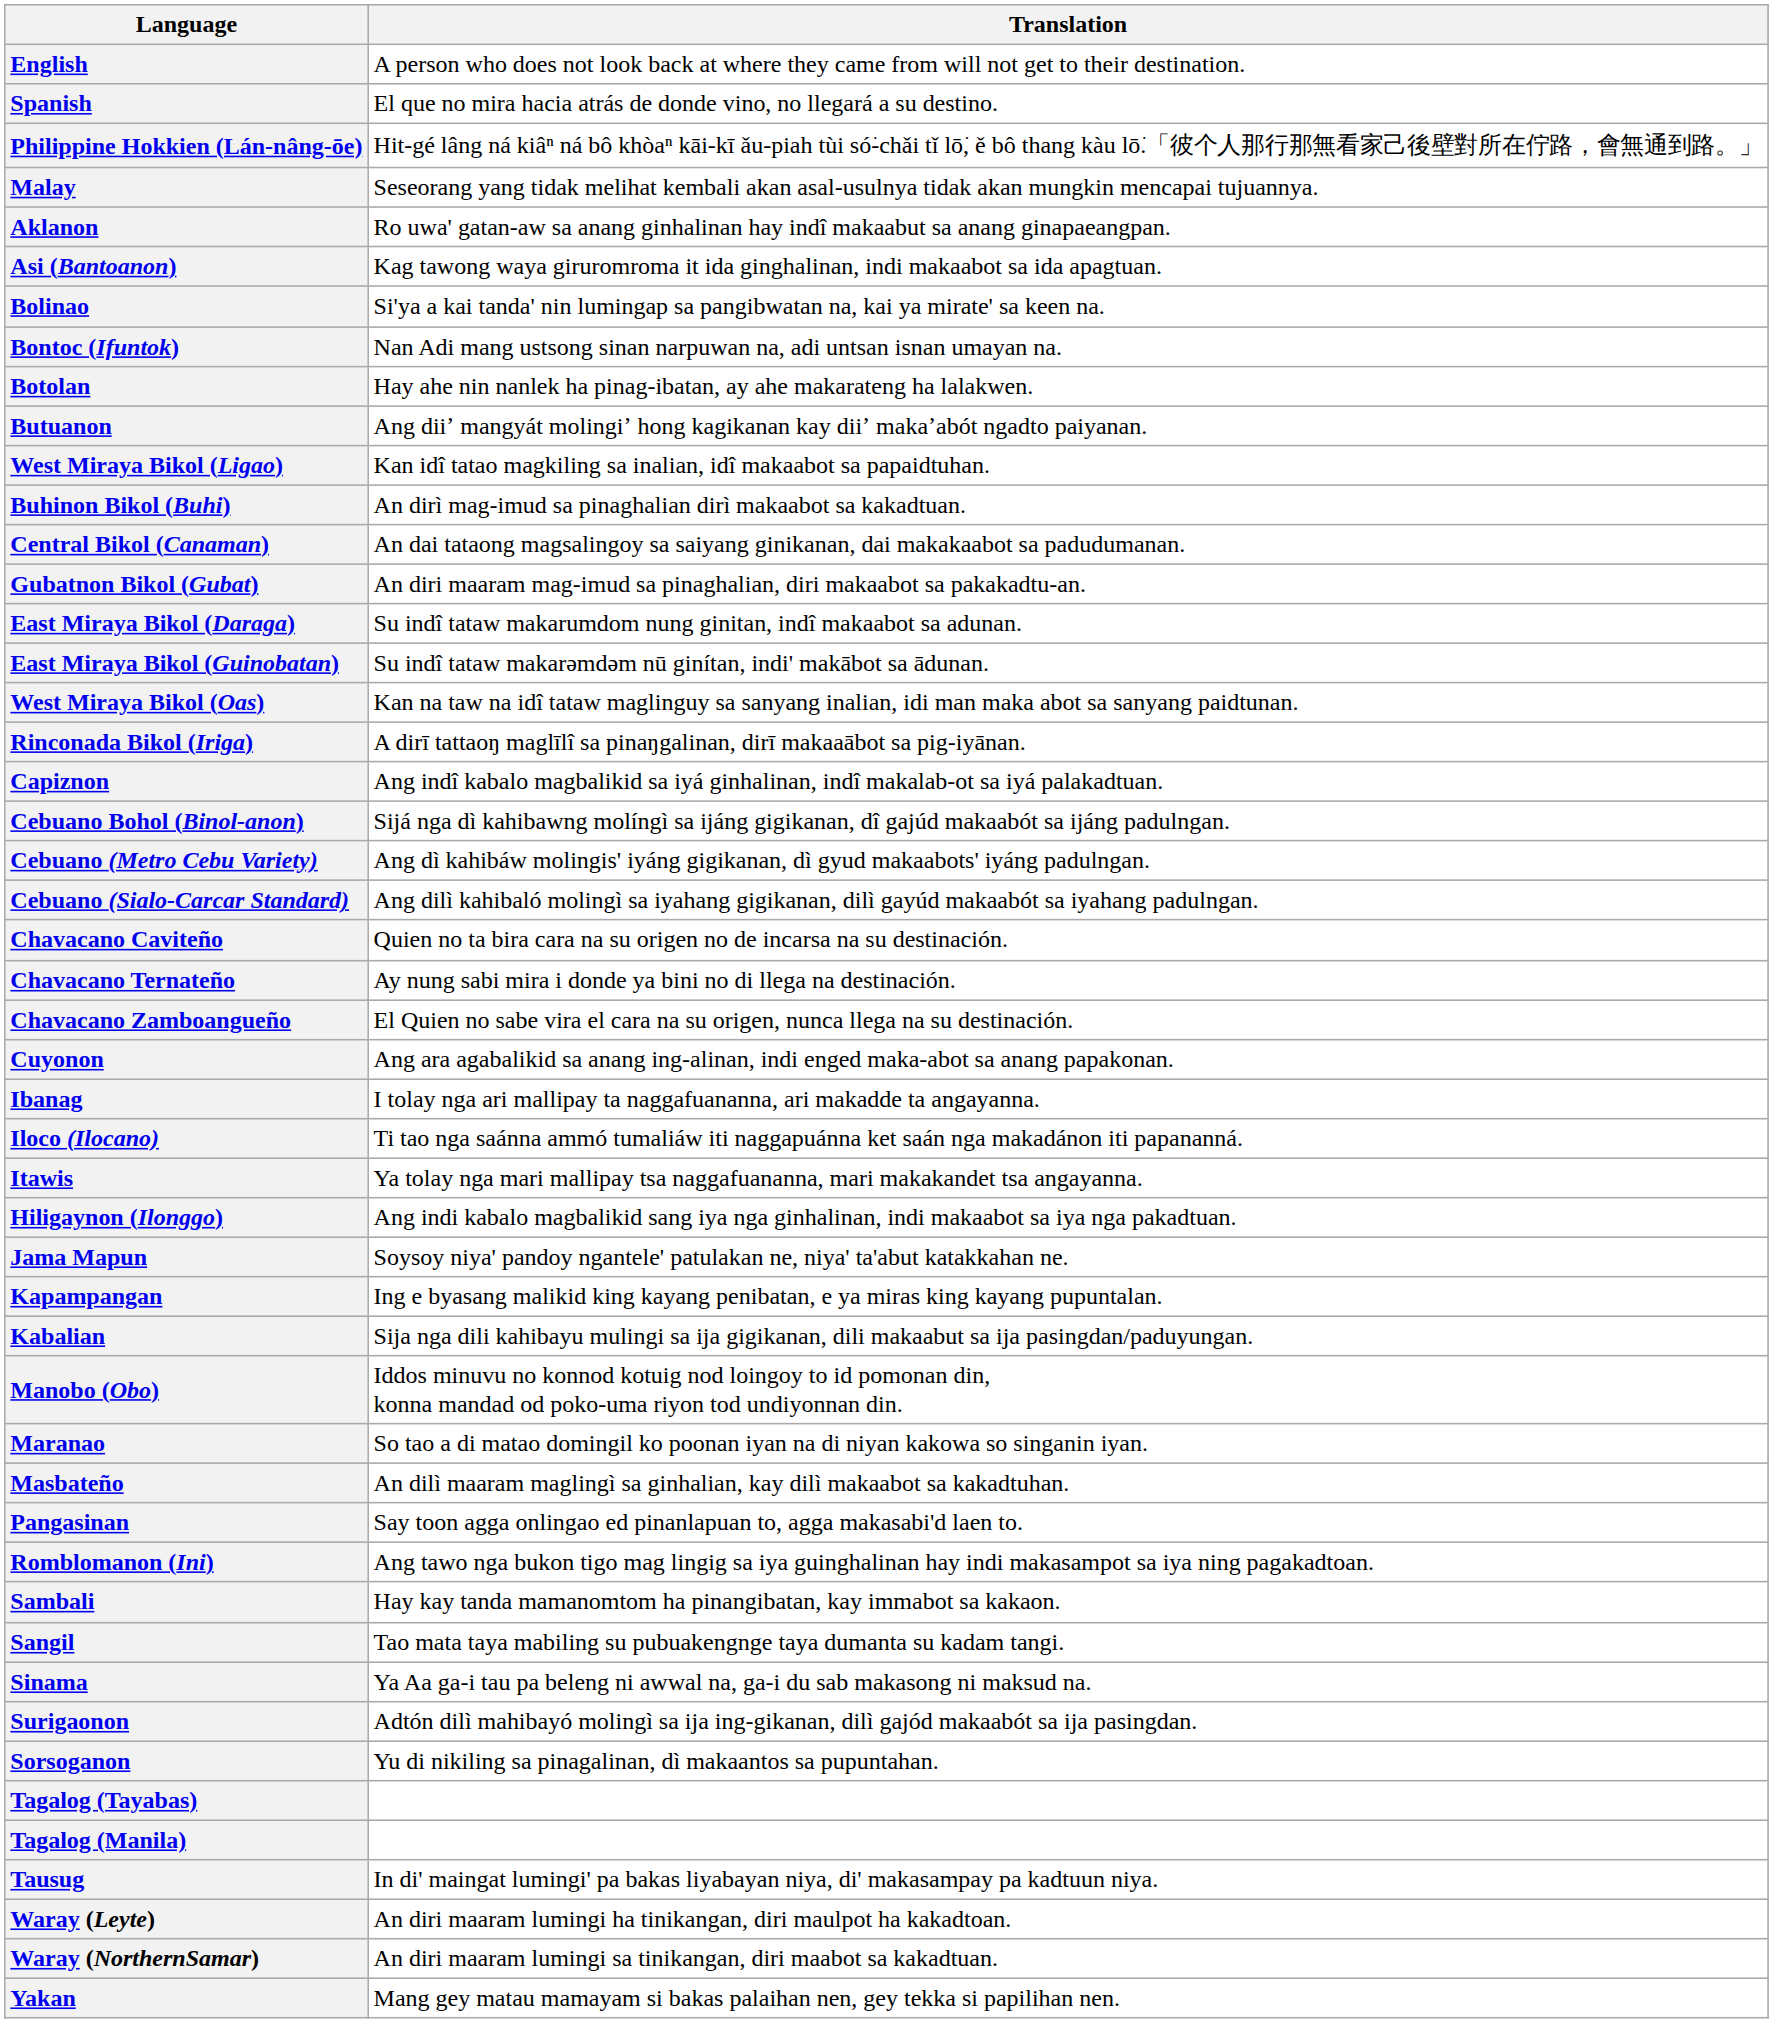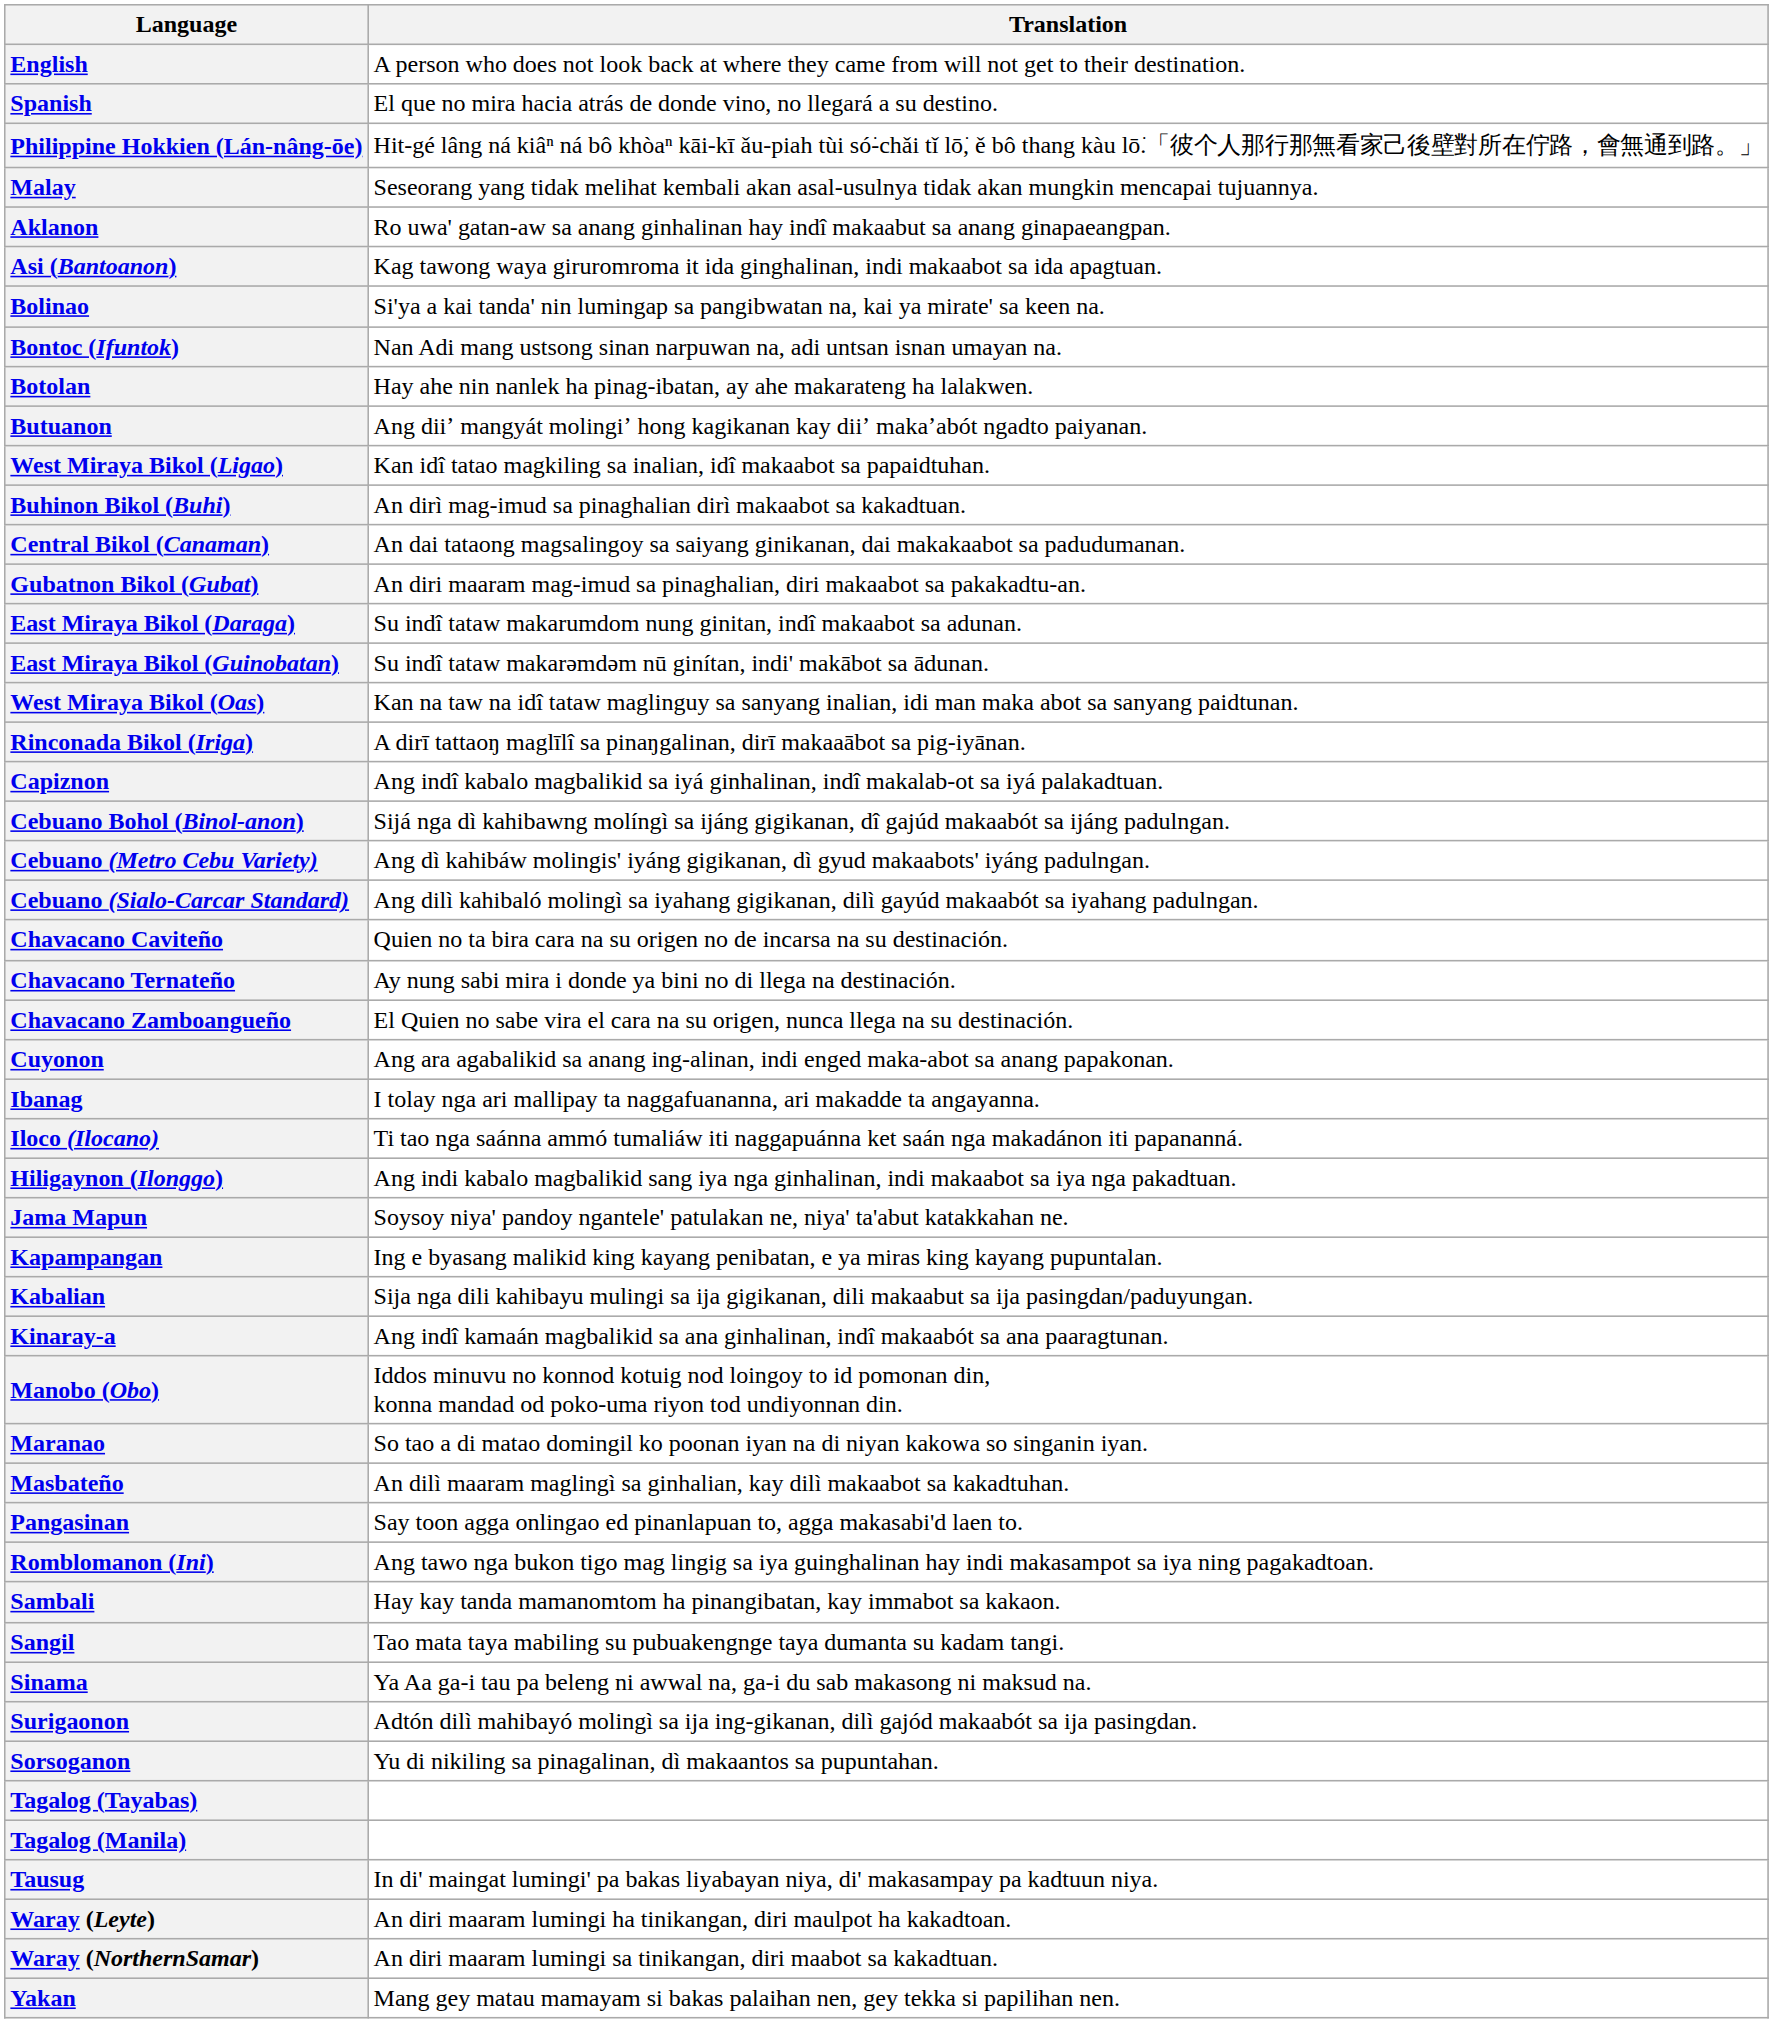 <table class="wikitable" style="font-size:95%;background-color:white;">
 <tr>
 <th scope="col">Language</th>
 <th scope="col">Translation</th>
 </tr>
 <tr>
 <th scope="row" style="text-align:left;"><a href='#'>English</a></th>
 <td>A person who does not look back at where they came from will not get to their destination.</td>
 </tr>
 <tr>
 <th scope="row" style="text-align:left;"><a href='#'>Spanish</a></th>
 <td>El que no mira hacia atrás de donde vino, no llegará a su destino.</td>
 </tr>
 <tr>
 <th scope="row" style="text-align:left;"><a href='#'>Philippine Hokkien (Lán-nâng-ōe)</a></th>
 <td>Hit-gé lâng ná kiâⁿ ná bô khòaⁿ kāi-kī ǎu-piah tùi só͘-chǎi tǐ lō͘, ě bô thang kàu lō͘.「彼个人那行那無看家己後壁對所在佇路，會無通到路。」</td>
 </tr>
 <tr>
 <th scope="row" style="text-align:left;"><a href='#'>Malay</a></th>
 <td>Seseorang yang tidak melihat kembali akan asal-usulnya tidak akan mungkin mencapai tujuannya.</td>
 </tr>
 <tr>
 <th scope="row" style="text-align:left;"><a href='#'>Aklanon</a></th>
 <td>Ro uwa' gatan-aw sa anang ginhalinan hay indî makaabut sa anang ginapaeangpan.</td>
 </tr>
 <tr>
 <th scope="row" style="text-align:left;"><a href='#'>Asi (<em>Bantoanon</em>)</a></th>
 <td>Kag tawong waya giruromroma it ida ginghalinan, indi makaabot sa ida apagtuan.</td>
 </tr>
 <tr>
 <th scope="row" style="text-align:left;"><a href='#'>Bolinao</a></th>
 <td>Si'ya a kai tanda' nin lumingap sa pangibwatan na, kai ya mirate' sa keen na.</td>
 </tr>
 <tr>
 <th scope="row" style="text-align:left;"><a href='#'>Bontoc (<em>Ifuntok</em>)</a></th>
 <td>Nan Adi mang ustsong sinan narpuwan na, adi untsan isnan umayan na.</td>
 </tr>
 <tr>
 <th scope="row" style="text-align:left;"><a href='#'>Botolan</a></th>
 <td>Hay ahe nin nanlek ha pinag-ibatan, ay ahe makarateng ha lalakwen.</td>
 </tr>
 <tr>
 <th scope="row" style="text-align:left;"><a href='#'>Butuanon</a></th>
 <td>Ang diiʼ mangyát molingiʼ hong kagikanan kay diiʼ makaʼabót ngadto paiyanan.</td>
 </tr>
 <tr>
 <th scope="row" style="text-align:left;"><a href='#'>West Miraya Bikol (<em>Ligao</em>)</a></th>
 <td>Kan idî tatao magkiling sa inalian, idî makaabot sa papaidtuhan.</td>
 </tr>
 <tr>
 <th scope="row" style="text-align:left;"><a href='#'>Buhinon Bikol (<em>Buhi</em>)</a></th>
 <td>An dirì mag-imud sa pinaghalian dirì makaabot sa kakadtuan.</td>
 </tr>
 <tr>
 <th scope="row" style="text-align:left;"><a href='#'>Central Bikol (<em>Canaman</em>)</a></th>
 <td>An dai tataong magsalingoy sa saiyang ginikanan, dai makakaabot sa padudumanan.</td>
 </tr>
 <tr>
 <th scope="row" style="text-align:left;"><a href='#'>Gubatnon Bikol (<em>Gubat</em>)</a></th>
 <td>An diri maaram mag-imud sa pinaghalian, diri makaabot sa pakakadtu-an.</td>
 </tr>
 <tr>
 <th scope="row" style="text-align:left;"><a href='#'>East Miraya Bikol (<em>Daraga</em>)</a></th>
 <td>Su indî tataw makarumdom nung ginitan, indî makaabot sa adunan.</td>
 </tr>
 <tr>
 <th scope="row" style="text-align:left;"><a href='#'>East Miraya Bikol (<em>Guinobatan</em>)</a></th>
 <td>Su indî tataw makarəmdəm nū ginítan, indi' makābot sa ādunan.</td>
 </tr>
 <tr>
 <th scope="row" style="text-align:left;"><a href='#'>West Miraya Bikol (<em>Oas</em>)</a></th>
 <td>Kan na taw na idî tataw maglinguy sa sanyang inalian, idi man maka abot sa sanyang paidtunan.</td>
 </tr>
 <tr>
 <th scope="row" style="text-align:left;"><a href='#'>Rinconada Bikol (<em>Iriga</em>)</a></th>
 <td>A dirī tattaoŋ maglīlî sa pinaŋgalinan, dirī makaaābot sa pig-iyānan.</td>
 </tr>
 <tr>
 <th scope="row" style="text-align:left;"><a href='#'>Capiznon</a></th>
 <td>Ang indî kabalo magbalikid sa iyá ginhalinan, indî makalab-ot sa iyá palakadtuan.</td>
 </tr>
 <tr>
 <th scope="row" style="text-align:left;"><a href='#'>Cebuano Bohol (<em>Binol-anon</em>)</a></th>
 <td>Sijá nga dì kahibawng molíngì sa ijáng gigikanan, dî gajúd makaabót sa ijáng padulngan.</td>
 </tr>
 <tr>
 <th scope="row" style="text-align:left;"><a href='#'>Cebuano <em>(Metro Cebu Variety)</em></a></th>
 <td>Ang dì kahibáw molingis' iyáng gigikanan, dì gyud makaabots' iyáng padulngan.</td>
 </tr>
 <tr>
 <th scope="row" style="text-align:left;"><a href='#'>Cebuano <em>(Sialo-Carcar Standard)</em></a></th>
 <td>Ang dilì kahibaló molingì sa iyahang gigikanan, dilì gayúd makaabót sa iyahang padulngan.</td>
 </tr>
 <tr>
 <th scope="row" style="text-align:left;"><a href='#'>Chavacano Caviteño</a></th>
 <td>Quien no ta bira cara na su origen no de incarsa na su destinación.</td>
 </tr>
 <tr>
 <th scope="row" style="text-align:left;"><a href='#'>Chavacano Ternateño</a></th>
 <td>Ay nung sabi mira i donde ya bini no di llega na destinación.</td>
 </tr>
 <tr>
 <th scope="row" style="text-align:left;"><a href='#'>Chavacano Zamboangueño</a></th>
 <td>El Quien no sabe vira el cara na su origen, nunca llega na su destinación.</td>
 </tr>
 <tr>
 <th scope="row" style="text-align:left;"><a href='#'>Cuyonon</a></th>
 <td>Ang ara agabalikid sa anang ing-alinan, indi enged maka-abot sa anang papakonan.</td>
 </tr>
 <tr>
 <th scope="row" style="text-align:left;"><a href='#'>Ibanag</a></th>
 <td>I tolay nga ari mallipay ta naggafuananna, ari makadde ta angayanna.</td>
 </tr>
 <tr>
 <th scope="row" style="text-align:left;"><a href='#'>Iloco <em>(Ilocano)</em></a></th>
 <td>Ti tao nga saánna ammó tumaliáw iti naggapuánna ket saán nga makadánon iti papananná.</td>
 </tr>
 <tr>
-<th scope="row" style="text-align:left;"><a href='#'>Itawis</a></th>
-<td>Ya tolay nga mari mallipay tsa naggafuananna, mari makakandet tsa angayanna.</td>
-</tr>
-<tr>
 <th scope="row" style="text-align:left;"><a href='#'>Hiligaynon (<em>Ilonggo</em>)</a></th>
 <td>Ang indi kabalo magbalikid sang iya nga ginhalinan, indi makaabot sa iya nga pakadtuan.</td>
 </tr>
 <tr>
 <th scope="row" style="text-align:left;"><a href='#'>Jama Mapun</a></th>
 <td>Soysoy niya' pandoy ngantele' patulakan ne, niya' ta'abut katakkahan ne.</td>
 </tr>
 <tr>
 <th scope="row" style="text-align:left;"><a href='#'>Kapampangan</a></th>
 <td>Ing e byasang malikid king kayang penibatan, e ya miras king kayang pupuntalan.</td>
 </tr>
 <tr>
 <th scope="row" style="text-align:left;"><a href='#'>Kabalian</a></th>
 <td>Sija nga dili kahibayu mulingi sa ija gigikanan, dili makaabut sa ija pasingdan/paduyungan.</td>
+</tr>
+<tr>
+<th scope="row" style="text-align:left;"><a href='#'>Kinaray-a</a></th>
+<td>Ang indî kamaán magbalikid sa ana ginhalinan, indî makaabót sa ana paaragtunan.</td>
 </tr>
 <tr>
 <th scope="row" style="text-align:left;"><a href='#'>Manobo (<em>Obo</em>)</a></th>
 <td>Iddos minuvu no konnod kotuig nod loingoy to id pomonan din, <br>konna mandad od poko-uma riyon tod undiyonnan din.</td>
 </tr>
 <tr>
 <th scope="row" style="text-align:left;"><a href='#'>Maranao</a></th>
 <td>So tao a di matao domingil ko poonan iyan na di niyan kakowa so singanin iyan.</td>
 </tr>
 <tr>
 <th scope="row" style="text-align:left;"><a href='#'>Masbateño</a></th>
 <td>An dilì maaram maglingì sa ginhalian, kay dilì makaabot sa kakadtuhan.</td>
 </tr>
 <tr>
 <th scope="row" style="text-align:left;"><a href='#'>Pangasinan</a></th>
 <td>Say toon agga onlingao ed pinanlapuan to, agga makasabi'd laen to.</td>
 </tr>
 <tr>
 <th scope="row" style="text-align:left;"><a href='#'>Romblomanon (<em>Ini</em>)</a></th>
 <td>Ang tawo nga bukon tigo mag lingig sa iya guinghalinan hay indi makasampot sa iya ning pagakadtoan.</td>
 </tr>
 <tr>
 <th scope="row" style="text-align:left;"><a href='#'>Sambali</a></th>
 <td>Hay kay tanda mamanomtom ha pinangibatan, kay immabot sa kakaon.</td>
 </tr>
 <tr>
 <th scope="row" style="text-align:left;"><a href='#'>Sangil</a></th>
 <td>Tao mata taya mabiling su pubuakengnge taya dumanta su kadam tangi.</td>
 </tr>
 <tr>
 <th scope="row" style="text-align:left;"><a href='#'>Sinama</a></th>
 <td>Ya Aa ga-i tau pa beleng ni awwal na, ga-i du sab makasong ni maksud na.</td>
 </tr>
 <tr>
 <th scope="row" style="text-align:left;"><a href='#'>Surigaonon</a></th>
 <td>Adtón dilì mahibayó molingì sa ija ing-gikanan, dilì gajód makaabót sa ija pasingdan.</td>
 </tr>
 <tr>
 <th scope="row" style="text-align:left;"><a href='#'>Sorsoganon</a></th>
 <td>Yu di nikiling sa pinagalinan, dì makaantos sa pupuntahan.</td>
 </tr>
 <tr>
 <th scope="row" style="text-align:left;"><a href='#'>Tagalog (Tayabas)</a></th>
 <td></td>
 </tr>
 <tr>
 <th scope="row" style="text-align:left;"><a href='#'>Tagalog (Manila)</a></th>
 <td></td>
 </tr>
 <tr>
 <th scope="row" style="text-align:left;"><a href='#'>Tausug</a></th>
 <td>In di' maingat lumingi' pa bakas liyabayan niya, di' makasampay pa kadtuun niya.</td>
 </tr>
 <tr>
 <th scope="row" style="text-align:left;"><a href='#'>Waray</a> (<em>Leyte</em>)</th>
 <td>An diri maaram lumingi ha tinikangan, diri maulpot ha kakadtoan.</td>
 </tr>
 <tr>
 <th scope="row" style="text-align:left;"><a href='#'>Waray</a> (<em>NorthernSamar</em>)</th>
 <td>An diri maaram lumingi sa tinikangan, diri maabot sa kakadtuan.</td>
 </tr>
 <tr>
 <th scope="row" style="text-align:left;"><a href='#'>Yakan</a></th>
 <td>Mang gey matau mamayam si bakas palaihan nen, gey tekka si papilihan nen.</td>
 </tr>
 </table>
